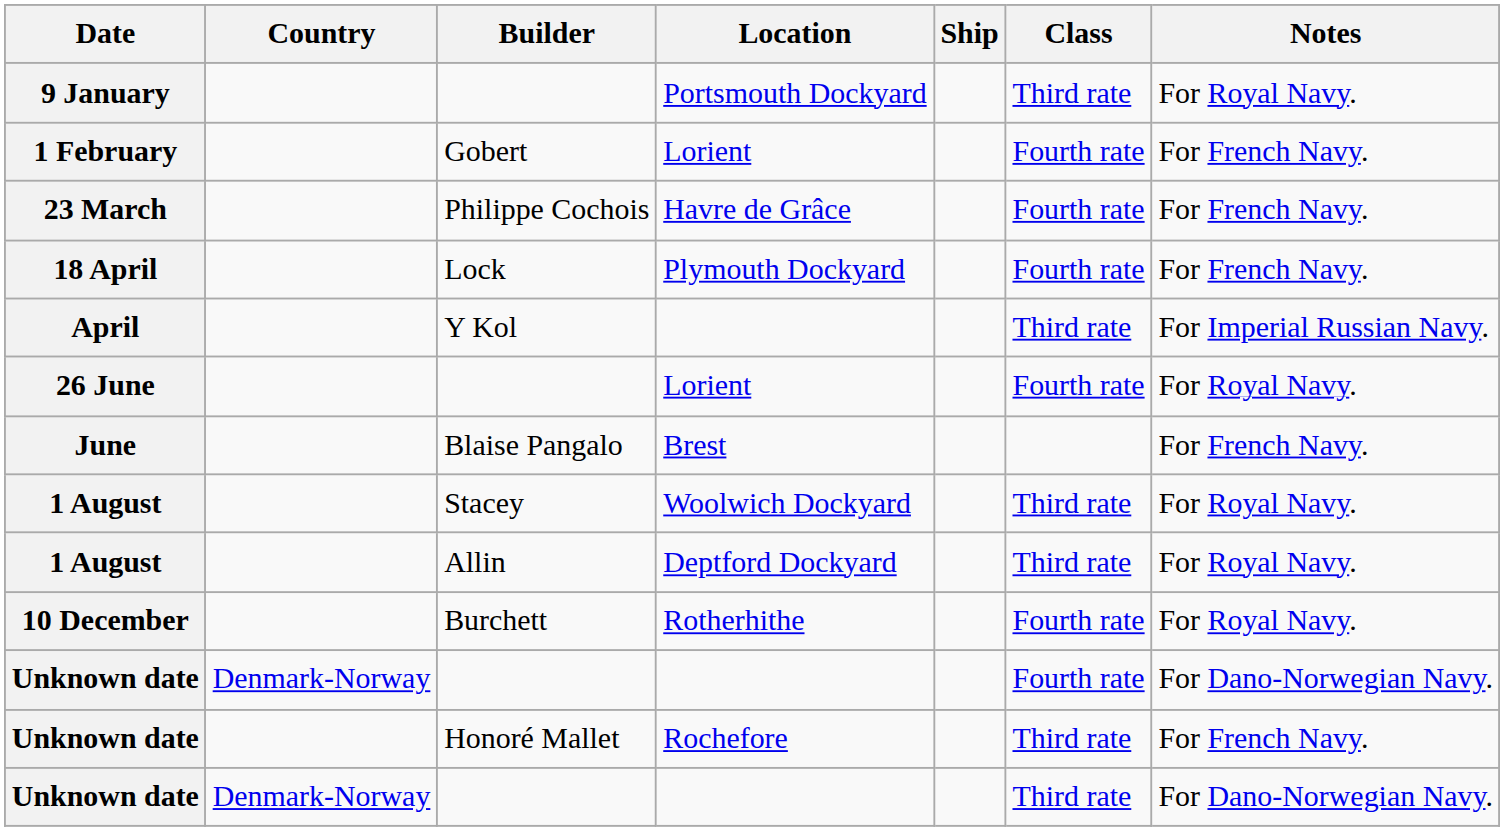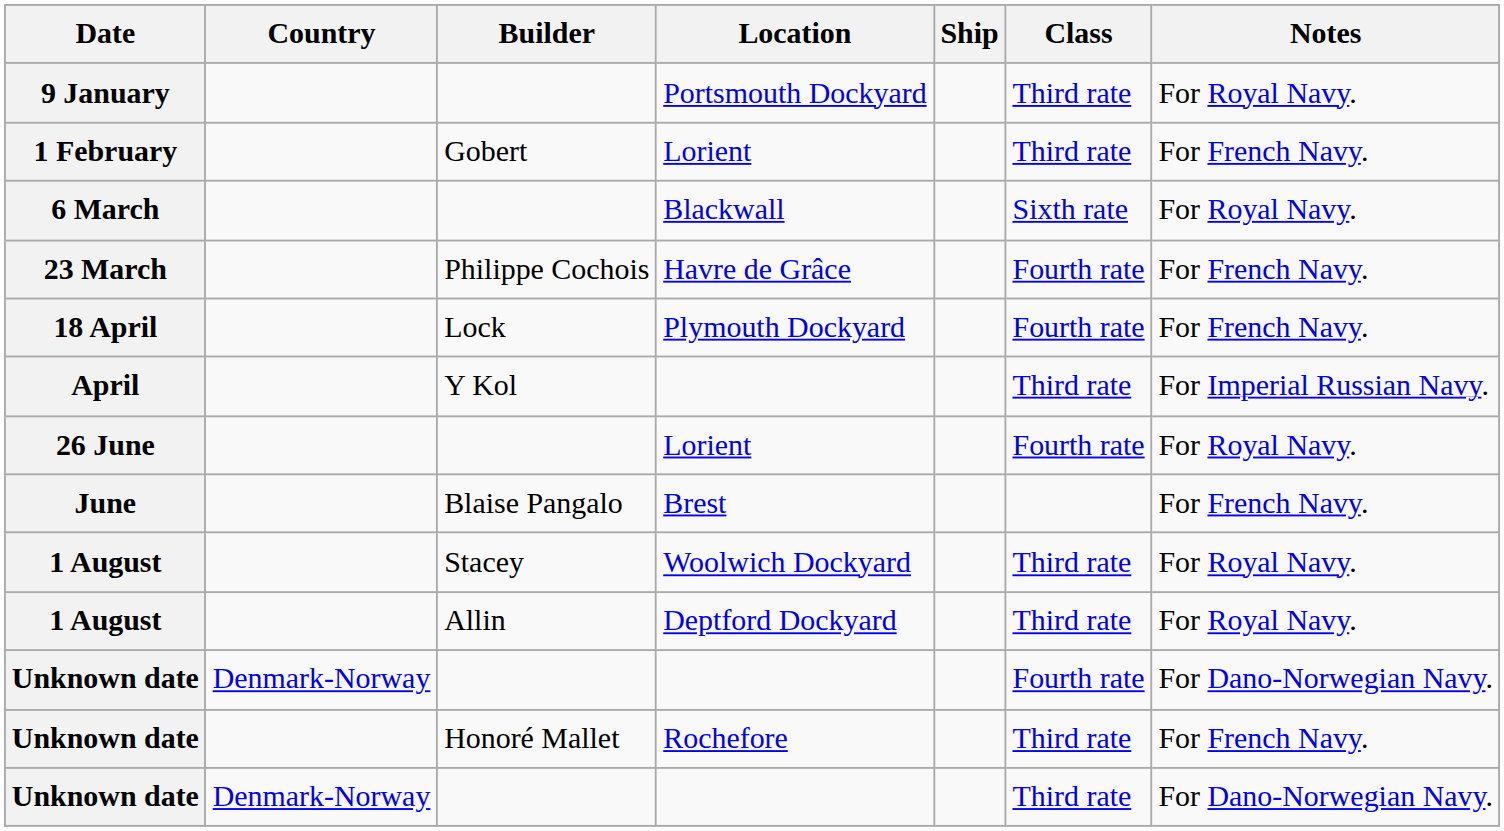 <table class="wikitable sortable" style="font-size:1.00em; line-height:1.5em;">
 <tr>
 <th>Date</th>
 <th>Country</th>
 <th>Builder</th>
 <th>Location</th>
 <th>Ship</th>
 <th>Class</th>
 <th>Notes</th>
 </tr>
 <tr ---->
 <th>9 January</th>
 <td></td>
 <td></td>
 <td><a href='#'>Portsmouth Dockyard</a></td>
 <td><strong></strong></td>
 <td><a href='#'>Third rate</a></td>
 <td>For <a href='#'>Royal Navy</a>.</td>
 </tr>
 <tr ---->
 <th>1 February</th>
 <td></td>
 <td>Gobert</td>
 <td><a href='#'>Lorient</a></td>
 <td><strong></strong></td>
-<td><a href='#'>Fourth rate</a></td>
+<td><a href='#'>Third rate</a></td>
 <td>For <a href='#'>French Navy</a>.</td>
+</tr>
+<tr ---->
+<th>6 March</th>
+<td></td>
+<td></td>
+<td><a href='#'>Blackwall</a></td>
+<td><strong></strong></td>
+<td><a href='#'>Sixth rate</a></td>
+<td>For <a href='#'>Royal Navy</a>.</td>
 </tr>
 <tr ---->
 <th>23 March</th>
 <td></td>
 <td>Philippe Cochois</td>
 <td><a href='#'>Havre de Grâce</a></td>
 <td><strong></strong></td>
 <td><a href='#'>Fourth rate</a></td>
 <td>For <a href='#'>French Navy</a>.</td>
 </tr>
 <tr ---->
 <th>18 April</th>
 <td></td>
 <td>Lock</td>
 <td><a href='#'>Plymouth Dockyard</a></td>
 <td><strong></strong></td>
 <td><a href='#'>Fourth rate</a></td>
 <td>For <a href='#'>French Navy</a>.</td>
 </tr>
 <tr ---->
 <th>April</th>
 <td></td>
 <td>Y Kol</td>
 <td></td>
 <td><strong></strong></td>
 <td><a href='#'>Third rate</a></td>
 <td>For <a href='#'>Imperial Russian Navy</a>.</td>
 </tr>
 <tr ---->
 <th>26 June</th>
 <td></td>
 <td></td>
 <td><a href='#'>Lorient</a></td>
 <td><strong></strong></td>
 <td><a href='#'>Fourth rate</a></td>
 <td>For <a href='#'>Royal Navy</a>.</td>
 </tr>
 <tr ---->
 <th>June</th>
 <td></td>
 <td>Blaise Pangalo</td>
 <td><a href='#'>Brest</a></td>
 <td><strong></strong></td>
 <td></td>
 <td>For <a href='#'>French Navy</a>.</td>
 </tr>
 <tr ---->
 <th>1 August</th>
 <td></td>
 <td>Stacey</td>
 <td><a href='#'>Woolwich Dockyard</a></td>
 <td><strong></strong></td>
 <td><a href='#'>Third rate</a></td>
 <td>For <a href='#'>Royal Navy</a>.</td>
 </tr>
 <tr ---->
 <th>1 August</th>
 <td></td>
 <td>Allin</td>
 <td><a href='#'>Deptford Dockyard</a></td>
 <td><strong></strong></td>
 <td><a href='#'>Third rate</a></td>
 <td>For <a href='#'>Royal Navy</a>.</td>
 </tr>
 <tr ---->
-<th>10 December</th>
-<td></td>
-<td>Burchett</td>
-<td><a href='#'>Rotherhithe</a></td>
-<td><strong></strong></td>
-<td><a href='#'>Fourth rate</a></td>
-<td>For <a href='#'>Royal Navy</a>.</td>
-</tr>
-<tr ---->
 <th>Unknown date</th>
 <td> <a href='#'>Denmark-Norway</a></td>
 <td></td>
 <td></td>
 <td><strong></strong></td>
 <td><a href='#'>Fourth rate</a></td>
 <td>For <a href='#'>Dano-Norwegian Navy</a>.</td>
 </tr>
 <tr ---->
 <th>Unknown date</th>
 <td></td>
 <td>Honoré Mallet</td>
 <td><a href='#'>Rochefore</a></td>
 <td><strong></strong></td>
 <td><a href='#'>Third rate</a></td>
 <td>For <a href='#'>French Navy</a>.</td>
 </tr>
 <tr ---->
 <th>Unknown date</th>
 <td> <a href='#'>Denmark-Norway</a></td>
 <td></td>
 <td></td>
 <td><strong></strong></td>
 <td><a href='#'>Third rate</a></td>
 <td>For <a href='#'>Dano-Norwegian Navy</a>.</td>
 </tr>
 </table>
